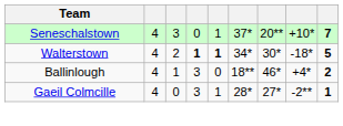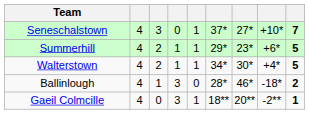 <table class="wikitable" style="text-align:center">
 <tr>
 <th style="width:175px;">Team</th>
 <th width="20"></th>
 <th width="20"></th>
 <th width="20"></th>
 <th width="20"></th>
 <th width="20"></th>
 <th width="20"></th>
 <th width="20"></th>
 <th width="20"></th>
 </tr>
 <tr style="background:#cfc;">
 <td><a href='#'>Seneschalstown</a></td>
 <td>4</td>
 <td>3</td>
 <td>0</td>
 <td>1</td>
 <td>37*</td>
-<td>20**</td>
+<td>27*</td>
 <td>+10*</td>
 <td><strong>7</strong></td>
+</tr>
+<tr style="background:#cfc;">
+<td><a href='#'>Summerhill</a></td>
+<td>4</td>
+<td>2</td>
+<td>1</td>
+<td>1</td>
+<td>29*</td>
+<td>23*</td>
+<td>+6*</td>
+<td><strong>5</strong></td>
 </tr>
 <tr>
 <td><a href='#'>Walterstown</a></td>
 <td>4</td>
 <td>2</td>
-<td><strong>1</strong></td>
-<td><strong>1</strong></td>
+<td>1</td>
+<td>1</td>
 <td>34*</td>
 <td>30*</td>
-<td>-18*</td>
+<td>+4*</td>
 <td><strong>5</strong></td>
 </tr>
 <tr>
 <td>Ballinlough</td>
 <td>4</td>
 <td>1</td>
 <td>3</td>
 <td>0</td>
-<td>18**</td>
+<td>28*</td>
 <td>46*</td>
-<td>+4*</td>
+<td>-18*</td>
 <td><strong>2</strong></td>
 </tr>
 <tr>
 <td><a href='#'>Gaeil Colmcille</a></td>
 <td>4</td>
 <td>0</td>
 <td>3</td>
 <td>1</td>
-<td>28*</td>
-<td>27*</td>
+<td>18**</td>
+<td>20**</td>
 <td>-2**</td>
 <td><strong>1</strong></td>
 </tr>
 </table>
